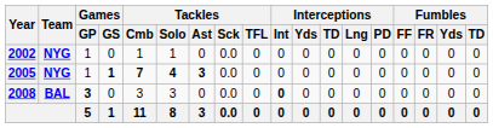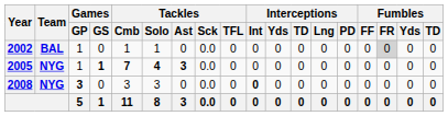 <table class="wikitable" style="text-align:center">
 <tr>
 <th rowspan="2">Year</th>
 <th rowspan="2">Team</th>
 <th colspan="2">Games</th>
 <th colspan="5">Tackles</th>
 <th colspan="5">Interceptions</th>
 <th colspan="4">Fumbles</th>
 </tr>
 <tr>
 <th>GP</th>
 <th>GS</th>
 <th>Cmb</th>
 <th>Solo</th>
 <th>Ast</th>
 <th>Sck</th>
 <th>TFL</th>
 <th>Int</th>
 <th>Yds</th>
 <th>TD</th>
 <th>Lng</th>
 <th>PD</th>
 <th>FF</th>
 <th>FR</th>
 <th>Yds</th>
 <th>TD</th>
 </tr>
 <tr>
 <th><a href='#'>2002</a></th>
-<th><a href='#'>NYG</a></th>
+<th><a href='#'>BAL</a></th>
 <td>1</td>
 <td>0</td>
 <td>1</td>
 <td>1</td>
 <td>0</td>
 <td>0.0</td>
 <td>0</td>
 <td>0</td>
 <td>0</td>
 <td>0</td>
 <td>0</td>
 <td>0</td>
 <td>0</td>
-<td>0</td>
+<td style="background: lightgrey;">0</td>
 <td>0</td>
 <td>0</td>
 </tr>
 <tr>
 <th><a href='#'>2005</a></th>
 <th><a href='#'>NYG</a></th>
 <td>1</td>
 <td><strong>1</strong></td>
 <td><strong>7</strong></td>
 <td><strong>4</strong></td>
 <td><strong>3</strong></td>
 <td>0.0</td>
 <td>0</td>
 <td>0</td>
 <td>0</td>
 <td>0</td>
 <td>0</td>
 <td>0</td>
 <td>0</td>
 <td>0</td>
 <td>0</td>
 <td>0</td>
 </tr>
 <tr>
 <th><a href='#'>2008</a></th>
-<th><a href='#'>BAL</a></th>
+<th><a href='#'>NYG</a></th>
 <td><strong>3</strong></td>
 <td>0</td>
 <td>3</td>
 <td>3</td>
 <td>0</td>
 <td>0.0</td>
 <td>0</td>
 <td><strong>0</strong></td>
 <td>0</td>
 <td>0</td>
 <td>0</td>
 <td>0</td>
 <td>0</td>
 <td>0</td>
 <td>0</td>
 <td>0</td>
 </tr>
 <tr>
 <th colspan="2"></th>
 <th>5</th>
 <th>1</th>
 <th>11</th>
 <th>8</th>
 <th>3</th>
 <th>0.0</th>
 <th>0</th>
 <th>0</th>
 <th>0</th>
 <th>0</th>
 <th>0</th>
 <th>0</th>
 <th>0</th>
 <th>0</th>
 <th>0</th>
 <th>0</th>
 </tr>
 </table>
